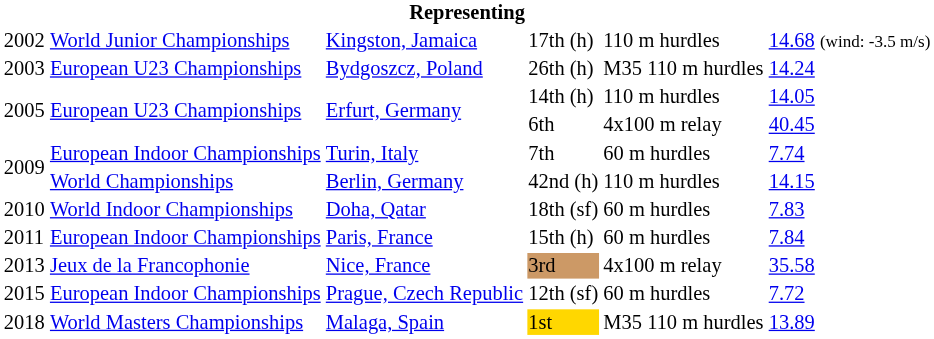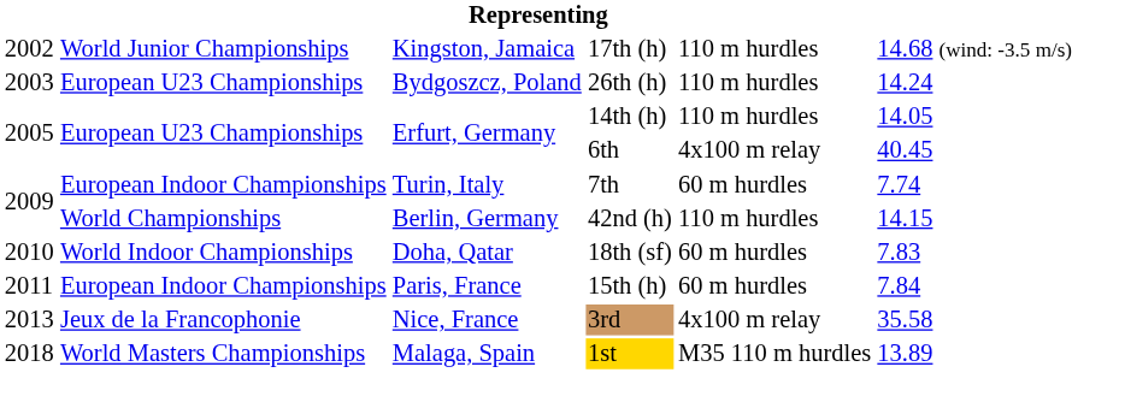 <table>
 <tr>
 <th colspan="6">Representing </th>
 </tr>
 <tr>
 <td>2002</td>
 <td><a href='#'>World Junior Championships</a></td>
 <td><a href='#'>Kingston, Jamaica</a></td>
 <td>17th (h)</td>
 <td>110 m hurdles</td>
 <td><a href='#'>14.68</a> <small>(wind: -3.5 m/s)</small></td>
 </tr>
 <tr>
 <td>2003</td>
 <td><a href='#'>European U23 Championships</a></td>
 <td><a href='#'>Bydgoszcz, Poland</a></td>
 <td>26th (h)</td>
-<td>M35 110 m hurdles</td>
+<td>110 m hurdles</td>
 <td><a href='#'>14.24</a></td>
 </tr>
 <tr>
 <td rowspan=2>2005</td>
 <td rowspan=2><a href='#'>European U23 Championships</a></td>
 <td rowspan=2><a href='#'>Erfurt, Germany</a></td>
 <td>14th (h)</td>
 <td>110 m hurdles</td>
 <td><a href='#'>14.05</a></td>
 </tr>
 <tr>
 <td>6th</td>
 <td>4x100 m relay</td>
 <td><a href='#'>40.45</a></td>
 </tr>
 <tr>
 <td rowspan=2>2009</td>
 <td><a href='#'>European Indoor Championships</a></td>
 <td><a href='#'>Turin, Italy</a></td>
 <td>7th</td>
 <td>60 m hurdles</td>
 <td><a href='#'>7.74</a></td>
 </tr>
 <tr>
 <td><a href='#'>World Championships</a></td>
 <td><a href='#'>Berlin, Germany</a></td>
 <td>42nd (h)</td>
 <td>110 m hurdles</td>
 <td><a href='#'>14.15</a></td>
 </tr>
 <tr>
 <td>2010</td>
 <td><a href='#'>World Indoor Championships</a></td>
 <td><a href='#'>Doha, Qatar</a></td>
 <td>18th (sf)</td>
 <td>60 m hurdles</td>
 <td><a href='#'>7.83</a></td>
 </tr>
 <tr>
 <td>2011</td>
 <td><a href='#'>European Indoor Championships</a></td>
 <td><a href='#'>Paris, France</a></td>
 <td>15th (h)</td>
 <td>60 m hurdles</td>
 <td><a href='#'>7.84</a></td>
 </tr>
 <tr>
 <td>2013</td>
 <td><a href='#'>Jeux de la Francophonie</a></td>
 <td><a href='#'>Nice, France</a></td>
 <td bgcolor=cc9966>3rd</td>
 <td>4x100 m relay</td>
 <td><a href='#'>35.58</a></td>
 </tr>
 <tr>
-<td>2015</td>
-<td><a href='#'>European Indoor Championships</a></td>
-<td><a href='#'>Prague, Czech Republic</a></td>
-<td>12th (sf)</td>
-<td>60 m hurdles</td>
-<td><a href='#'>7.72</a></td>
-</tr>
-<tr>
 <td>2018</td>
 <td><a href='#'>World Masters Championships</a></td>
 <td><a href='#'>Malaga, Spain</a></td>
 <td bgcolor=gold>1st</td>
 <td>M35 110 m hurdles</td>
 <td><a href='#'>13.89</a></td>
 </tr>
 </table>
